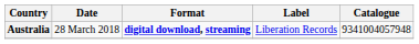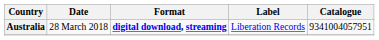 <table class="wikitable plainrowheaders">
 <tr>
 <th scope="col">Country</th>
 <th scope="col">Date</th>
 <th scope="col">Format</th>
 <th scope="col">Label</th>
 <th scope="col">Catalogue</th>
 </tr>
 <tr>
 <th scope="row">Australia</th>
 <td>28 March 2018</td>
 <td><strong><a href='#'>digital download</a>, <a href='#'>streaming</a></strong></td>
 <td><a href='#'>Liberation Records</a></td>
-<td>9341004057948</td>
+<td>9341004057951</td>
 </tr>
 <tr>
 </tr>
 </table>
